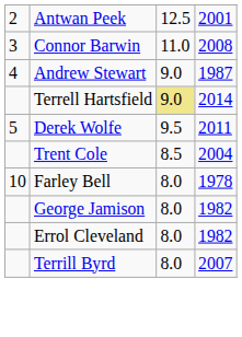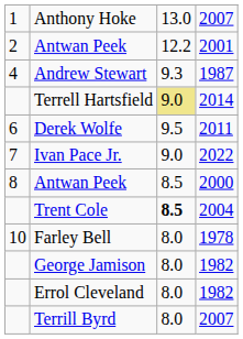 <table class="wikitable">
 <tr>
 </tr>
 <tr>
+<td>1</td>
+<td>Anthony Hoke</td>
+<td>13.0</td>
+<td><a href='#'>2007</a></td>
+</tr>
+<tr>
 <td>2</td>
 <td><a href='#'>Antwan Peek</a></td>
-<td>12.5</td>
+<td>12.2</td>
 <td><a href='#'>2001</a></td>
-</tr>
-<tr>
-<td>3</td>
-<td><a href='#'>Connor Barwin</a></td>
-<td>11.0</td>
-<td><a href='#'>2008</a></td>
 </tr>
 <tr>
 <td>4</td>
 <td><a href='#'>Andrew Stewart</a></td>
-<td>9.0</td>
+<td>9.3</td>
 <td><a href='#'>1987</a></td>
 </tr>
 <tr>
 <td></td>
 <td>Terrell Hartsfield</td>
 <td style="background: khaki;">9.0</td>
 <td><a href='#'>2014</a></td>
 </tr>
 <tr>
-<td>5</td>
+<td>6</td>
 <td><a href='#'>Derek Wolfe</a></td>
 <td>9.5</td>
 <td><a href='#'>2011</a></td>
 </tr>
 <tr>
+<td>7</td>
+<td><a href='#'>Ivan Pace Jr.</a></td>
+<td>9.0</td>
+<td><a href='#'>2022</a></td>
+</tr>
+<tr>
+<td>8</td>
+<td><a href='#'>Antwan Peek</a></td>
+<td>8.5</td>
+<td><a href='#'>2000</a></td>
+</tr>
+<tr>
 <td></td>
 <td><a href='#'>Trent Cole</a></td>
-<td>8.5</td>
+<td><strong>8.5</strong></td>
 <td><a href='#'>2004</a></td>
 </tr>
 <tr>
 <td>10</td>
 <td>Farley Bell</td>
 <td>8.0</td>
 <td><a href='#'>1978</a></td>
 </tr>
 <tr>
 <td></td>
 <td><a href='#'>George Jamison</a></td>
 <td>8.0</td>
 <td><a href='#'>1982</a></td>
 </tr>
 <tr>
 <td></td>
 <td>Errol Cleveland</td>
 <td>8.0</td>
 <td><a href='#'>1982</a></td>
 </tr>
 <tr>
 <td></td>
 <td><a href='#'>Terrill Byrd</a></td>
 <td>8.0</td>
 <td><a href='#'>2007</a></td>
 </tr>
 </table>
